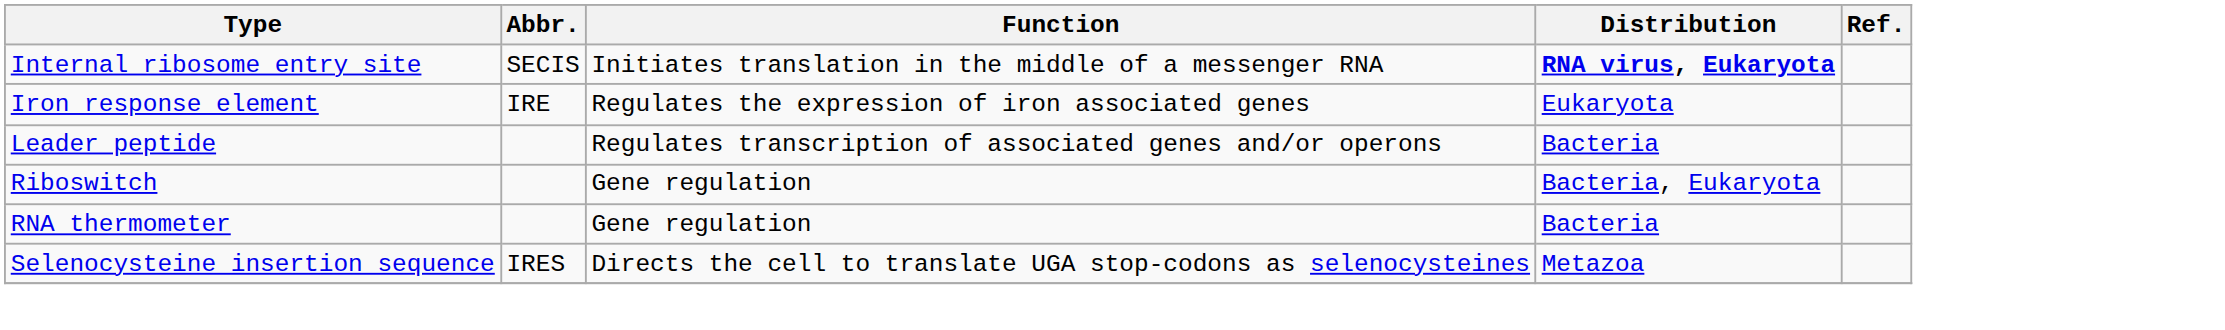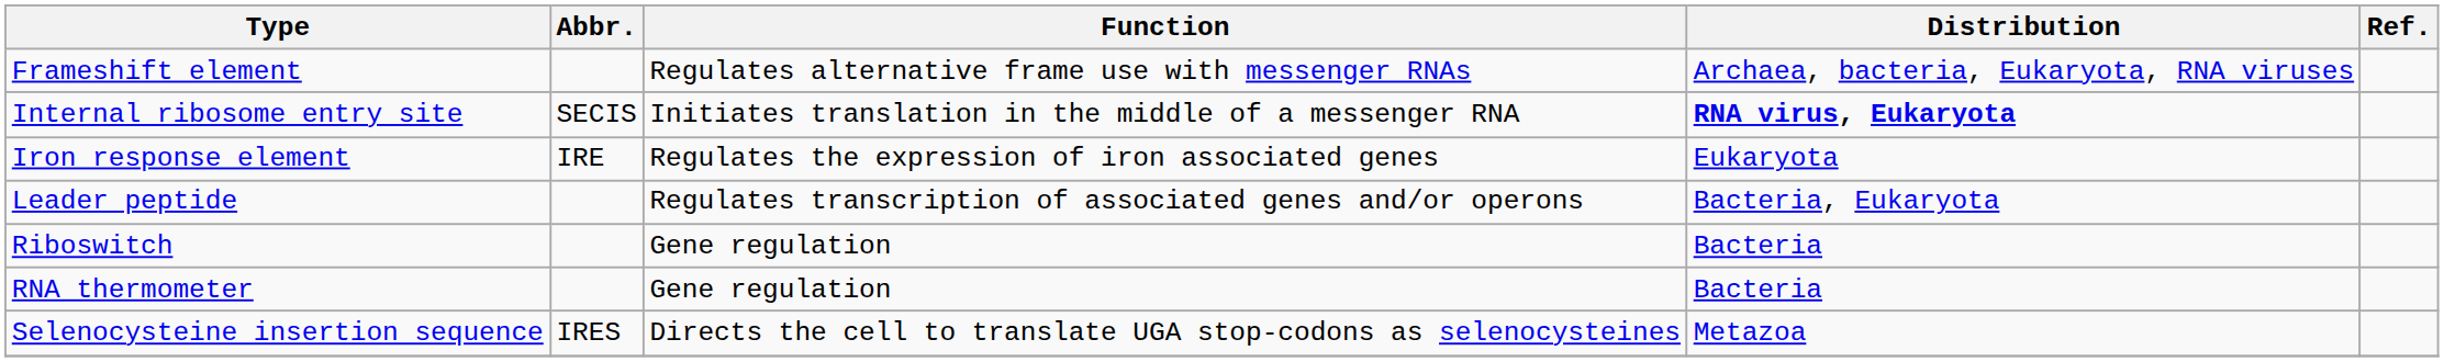 <table class="wikitable sortable">
 <tr>
 <th>Type</th>
 <th>Abbr.</th>
 <th>Function</th>
 <th>Distribution</th>
 <th>Ref.</th>
+</tr>
+<tr>
+<td><a href='#'>Frameshift element</a></td>
+<td></td>
+<td>Regulates alternative frame use with <a href='#'>messenger RNAs</a></td>
+<td><a href='#'>Archaea</a>, <a href='#'>bacteria</a>, <a href='#'>Eukaryota</a>, <a href='#'>RNA viruses</a></td>
+<td></td>
 </tr>
 <tr>
 <td><a href='#'>Internal ribosome entry site</a></td>
 <td>SECIS</td>
 <td>Initiates translation in the middle of a messenger RNA</td>
 <td><strong><a href='#'>RNA virus</a>, <a href='#'>Eukaryota</a></strong></td>
 <td></td>
 </tr>
 <tr>
 <td><a href='#'>Iron response element</a></td>
 <td>IRE</td>
 <td>Regulates the expression of iron associated genes</td>
 <td><a href='#'>Eukaryota</a></td>
 <td></td>
 </tr>
 <tr>
 <td><a href='#'>Leader peptide</a></td>
 <td></td>
 <td>Regulates transcription of associated genes and/or operons</td>
-<td><a href='#'>Bacteria</a></td>
+<td><a href='#'>Bacteria</a>, <a href='#'>Eukaryota</a></td>
 <td></td>
 </tr>
 <tr>
 <td><a href='#'>Riboswitch</a></td>
 <td></td>
 <td>Gene regulation</td>
-<td><a href='#'>Bacteria</a>, <a href='#'>Eukaryota</a></td>
+<td><a href='#'>Bacteria</a></td>
 <td></td>
 </tr>
 <tr>
 <td><a href='#'>RNA thermometer</a></td>
 <td></td>
 <td>Gene regulation</td>
 <td><a href='#'>Bacteria</a></td>
 <td></td>
 </tr>
 <tr>
 <td><a href='#'>Selenocysteine insertion sequence</a></td>
 <td>IRES</td>
 <td>Directs the cell to translate UGA stop-codons as <a href='#'>selenocysteines</a></td>
 <td><a href='#'>Metazoa</a></td>
 <td></td>
 </tr>
 <tr>
 </tr>
 </table>
